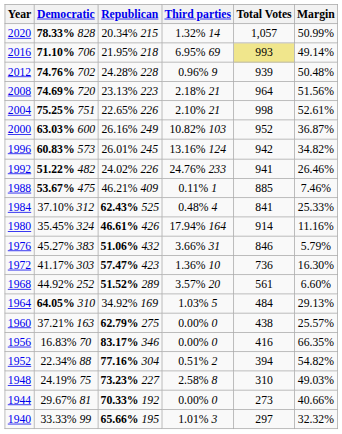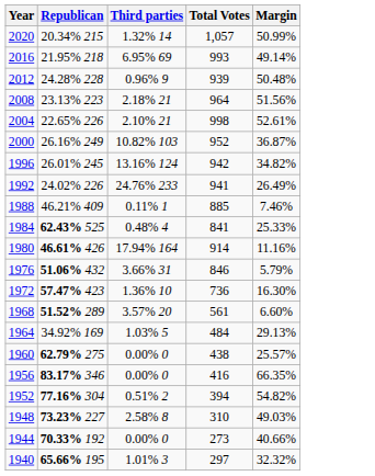 <table class="wikitable mw-collapsible" style="float:center; margin:1em; font-size:95%;">
 <tr style="background:lightgrey;">
 <th>Year</th>
-<th><a href='#'>Democratic</a></th>
 <th><a href='#'>Republican</a></th>
 <th><a href='#'>Third parties</a></th>
 <th>Total Votes</th>
 <th>Margin</th>
 </tr>
 <tr>
 <td align="center" ><a href='#'>2020</a></td>
-<td align="center" ><strong>78.33%</strong> <em>828</em></td>
 <td align="center" >20.34% <em>215</em></td>
 <td align="center" >1.32% <em>14</em></td>
 <td align="center" >1,057</td>
 <td align="center" >50.99%</td>
 </tr>
 <tr>
 <td align="center" ><a href='#'>2016</a></td>
-<td align="center" ><strong>71.10%</strong> <em>706</em></td>
 <td align="center" >21.95% <em>218</em></td>
 <td align="center" >6.95% <em>69</em></td>
-<td align="center"  style="background: khaki;">993</td>
+<td align="center" >993</td>
 <td align="center" >49.14%</td>
 </tr>
 <tr>
 <td align="center" ><a href='#'>2012</a></td>
-<td align="center" ><strong>74.76%</strong> <em>702</em></td>
 <td align="center" >24.28% <em>228</em></td>
 <td align="center" >0.96% <em>9</em></td>
 <td align="center" >939</td>
 <td align="center" >50.48%</td>
 </tr>
 <tr>
 <td align="center" ><a href='#'>2008</a></td>
-<td align="center" ><strong>74.69%</strong> <em>720</em></td>
 <td align="center" >23.13% <em>223</em></td>
 <td align="center" >2.18% <em>21</em></td>
 <td align="center" >964</td>
 <td align="center" >51.56%</td>
 </tr>
 <tr>
 <td align="center" ><a href='#'>2004</a></td>
-<td align="center" ><strong>75.25%</strong> <em>751</em></td>
 <td align="center" >22.65% <em>226</em></td>
 <td align="center" >2.10% <em>21</em></td>
 <td align="center" >998</td>
 <td align="center" >52.61%</td>
 </tr>
 <tr>
 <td align="center" ><a href='#'>2000</a></td>
-<td align="center" ><strong>63.03%</strong> <em>600</em></td>
 <td align="center" >26.16% <em>249</em></td>
 <td align="center" >10.82% <em>103</em></td>
 <td align="center" >952</td>
 <td align="center" >36.87%</td>
 </tr>
 <tr>
 <td align="center" ><a href='#'>1996</a></td>
-<td align="center" ><strong>60.83%</strong> <em>573</em></td>
 <td align="center" >26.01% <em>245</em></td>
 <td align="center" >13.16% <em>124</em></td>
 <td align="center" >942</td>
 <td align="center" >34.82%</td>
 </tr>
 <tr>
 <td align="center" ><a href='#'>1992</a></td>
-<td align="center" ><strong>51.22%</strong> <em>482</em></td>
 <td align="center" >24.02% <em>226</em></td>
 <td align="center" >24.76% <em>233</em></td>
 <td align="center" >941</td>
-<td align="center" >26.46%</td>
+<td align="center" >26.49%</td>
 </tr>
 <tr>
 <td align="center" ><a href='#'>1988</a></td>
-<td align="center" ><strong>53.67%</strong> <em>475</em></td>
 <td align="center" >46.21% <em>409</em></td>
 <td align="center" >0.11% <em>1</em></td>
 <td align="center" >885</td>
 <td align="center" >7.46%</td>
 </tr>
 <tr>
 <td align="center" ><a href='#'>1984</a></td>
-<td align="center" >37.10% <em>312</em></td>
 <td align="center" ><strong>62.43%</strong> <em>525</em></td>
 <td align="center" >0.48% <em>4</em></td>
 <td align="center" >841</td>
 <td align="center" >25.33%</td>
 </tr>
 <tr>
 <td align="center" ><a href='#'>1980</a></td>
-<td align="center" >35.45% <em>324</em></td>
 <td align="center" ><strong>46.61%</strong> <em>426</em></td>
 <td align="center" >17.94% <em>164</em></td>
 <td align="center" >914</td>
 <td align="center" >11.16%</td>
 </tr>
 <tr>
 <td align="center" ><a href='#'>1976</a></td>
-<td align="center" >45.27% <em>383</em></td>
 <td align="center" ><strong>51.06%</strong> <em>432</em></td>
 <td align="center" >3.66% <em>31</em></td>
 <td align="center" >846</td>
 <td align="center" >5.79%</td>
 </tr>
 <tr>
 <td align="center" ><a href='#'>1972</a></td>
-<td align="center" >41.17% <em>303</em></td>
 <td align="center" ><strong>57.47%</strong> <em>423</em></td>
 <td align="center" >1.36% <em>10</em></td>
 <td align="center" >736</td>
 <td align="center" >16.30%</td>
 </tr>
 <tr>
 <td align="center" ><a href='#'>1968</a></td>
-<td align="center" >44.92% <em>252</em></td>
 <td align="center" ><strong>51.52%</strong> <em>289</em></td>
 <td align="center" >3.57% <em>20</em></td>
 <td align="center" >561</td>
 <td align="center" >6.60%</td>
 </tr>
 <tr>
 <td align="center" ><a href='#'>1964</a></td>
-<td align="center" ><strong>64.05%</strong> <em>310</em></td>
 <td align="center" >34.92% <em>169</em></td>
 <td align="center" >1.03% <em>5</em></td>
 <td align="center" >484</td>
 <td align="center" >29.13%</td>
 </tr>
 <tr>
 <td align="center" ><a href='#'>1960</a></td>
-<td align="center" >37.21% <em>163</em></td>
 <td align="center" ><strong>62.79%</strong> <em>275</em></td>
 <td align="center" >0.00% <em>0</em></td>
 <td align="center" >438</td>
 <td align="center" >25.57%</td>
 </tr>
 <tr>
 <td align="center" ><a href='#'>1956</a></td>
-<td align="center" >16.83% <em>70</em></td>
 <td align="center" ><strong>83.17%</strong> <em>346</em></td>
 <td align="center" >0.00% <em>0</em></td>
 <td align="center" >416</td>
 <td align="center" >66.35%</td>
 </tr>
 <tr>
 <td align="center" ><a href='#'>1952</a></td>
-<td align="center" >22.34% <em>88</em></td>
 <td align="center" ><strong>77.16%</strong> <em>304</em></td>
 <td align="center" >0.51% <em>2</em></td>
 <td align="center" >394</td>
 <td align="center" >54.82%</td>
 </tr>
 <tr>
 <td align="center" ><a href='#'>1948</a></td>
-<td align="center" >24.19% <em>75</em></td>
 <td align="center" ><strong>73.23%</strong> <em>227</em></td>
 <td align="center" >2.58% <em>8</em></td>
 <td align="center" >310</td>
 <td align="center" >49.03%</td>
 </tr>
 <tr>
 <td align="center" ><a href='#'>1944</a></td>
-<td align="center" >29.67% <em>81</em></td>
 <td align="center" ><strong>70.33%</strong> <em>192</em></td>
 <td align="center" >0.00% <em>0</em></td>
 <td align="center" >273</td>
 <td align="center" >40.66%</td>
 </tr>
 <tr>
 <td align="center" ><a href='#'>1940</a></td>
-<td align="center" >33.33% <em>99</em></td>
 <td align="center" ><strong>65.66%</strong> <em>195</em></td>
 <td align="center" >1.01% <em>3</em></td>
 <td align="center" >297</td>
 <td align="center" >32.32%</td>
 </tr>
 </table>
